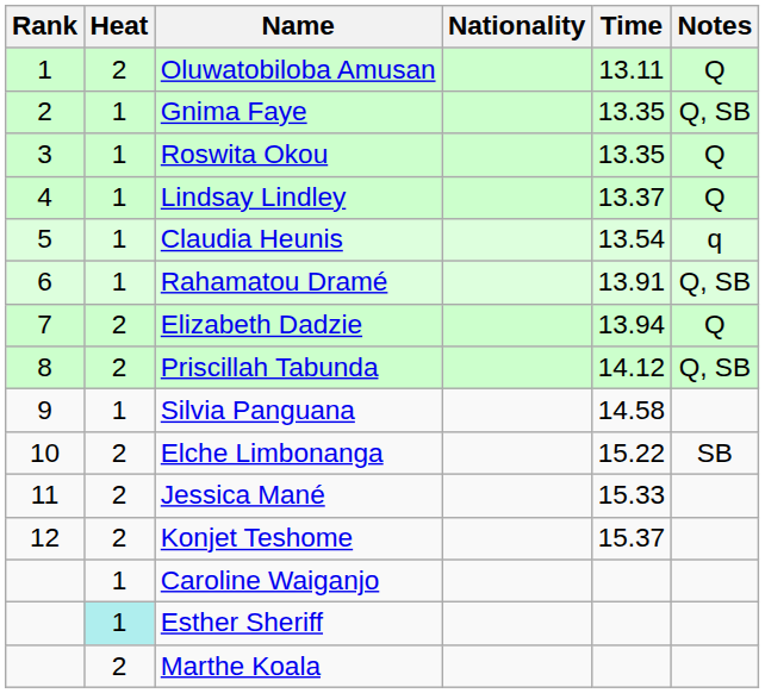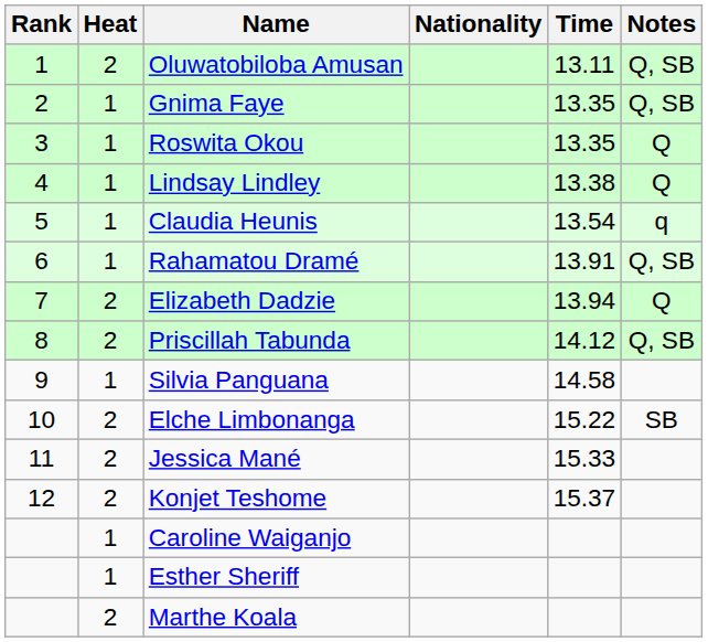 <table class="wikitable sortable" style="text-align:center">
 <tr>
 <th>Rank</th>
 <th>Heat</th>
 <th>Name</th>
 <th>Nationality</th>
 <th>Time</th>
 <th>Notes</th>
 </tr>
 <tr bgcolor=ccffcc>
 <td>1</td>
 <td>2</td>
 <td align=left><a href='#'>Oluwatobiloba Amusan</a></td>
 <td align=left></td>
 <td>13.11</td>
-<td>Q</td>
+<td>Q, SB</td>
 </tr>
 <tr bgcolor=ccffcc>
 <td>2</td>
 <td>1</td>
 <td align=left><a href='#'>Gnima Faye</a></td>
 <td align=left></td>
 <td>13.35</td>
 <td>Q, SB</td>
 </tr>
 <tr bgcolor=ccffcc>
 <td>3</td>
 <td>1</td>
 <td align=left><a href='#'>Roswita Okou</a></td>
 <td align=left></td>
 <td>13.35</td>
 <td>Q</td>
 </tr>
 <tr bgcolor=ccffcc>
 <td>4</td>
 <td>1</td>
 <td align=left><a href='#'>Lindsay Lindley</a></td>
 <td align=left></td>
-<td>13.37</td>
+<td>13.38</td>
 <td>Q</td>
 </tr>
 <tr bgcolor=ddffdd>
 <td>5</td>
 <td>1</td>
 <td align=left><a href='#'>Claudia Heunis</a></td>
 <td align=left></td>
 <td>13.54</td>
 <td>q</td>
 </tr>
 <tr bgcolor=ddffdd>
 <td>6</td>
 <td>1</td>
 <td align=left><a href='#'>Rahamatou Dramé</a></td>
 <td align=left></td>
 <td>13.91</td>
 <td>Q, SB</td>
 </tr>
 <tr bgcolor=ccffcc>
 <td>7</td>
 <td>2</td>
 <td align=left><a href='#'>Elizabeth Dadzie</a></td>
 <td align=left></td>
 <td>13.94</td>
 <td>Q</td>
 </tr>
 <tr bgcolor=ccffcc>
 <td>8</td>
 <td>2</td>
 <td align=left><a href='#'>Priscillah Tabunda</a></td>
 <td align=left></td>
 <td>14.12</td>
 <td>Q, SB</td>
 </tr>
 <tr>
 <td>9</td>
 <td>1</td>
 <td align=left><a href='#'>Silvia Panguana</a></td>
 <td align=left></td>
 <td>14.58</td>
 <td></td>
 </tr>
 <tr>
 <td>10</td>
 <td>2</td>
 <td align=left><a href='#'>Elche Limbonanga</a></td>
 <td align=left></td>
 <td>15.22</td>
 <td>SB</td>
 </tr>
 <tr>
 <td>11</td>
 <td>2</td>
 <td align=left><a href='#'>Jessica Mané</a></td>
 <td align=left></td>
 <td>15.33</td>
 <td></td>
 </tr>
 <tr>
 <td>12</td>
 <td>2</td>
 <td align=left><a href='#'>Konjet Teshome</a></td>
 <td align=left></td>
 <td>15.37</td>
 <td></td>
 </tr>
 <tr>
 <td></td>
 <td>1</td>
 <td align=left><a href='#'>Caroline Waiganjo</a></td>
 <td align=left></td>
 <td></td>
 <td></td>
 </tr>
 <tr>
 <td></td>
-<td style="background: paleturquoise;">1</td>
+<td>1</td>
 <td align=left><a href='#'>Esther Sheriff</a></td>
 <td align=left></td>
 <td></td>
 <td></td>
 </tr>
 <tr>
 <td></td>
 <td>2</td>
 <td align=left><a href='#'>Marthe Koala</a></td>
 <td align=left></td>
 <td></td>
 <td></td>
 </tr>
 </table>
